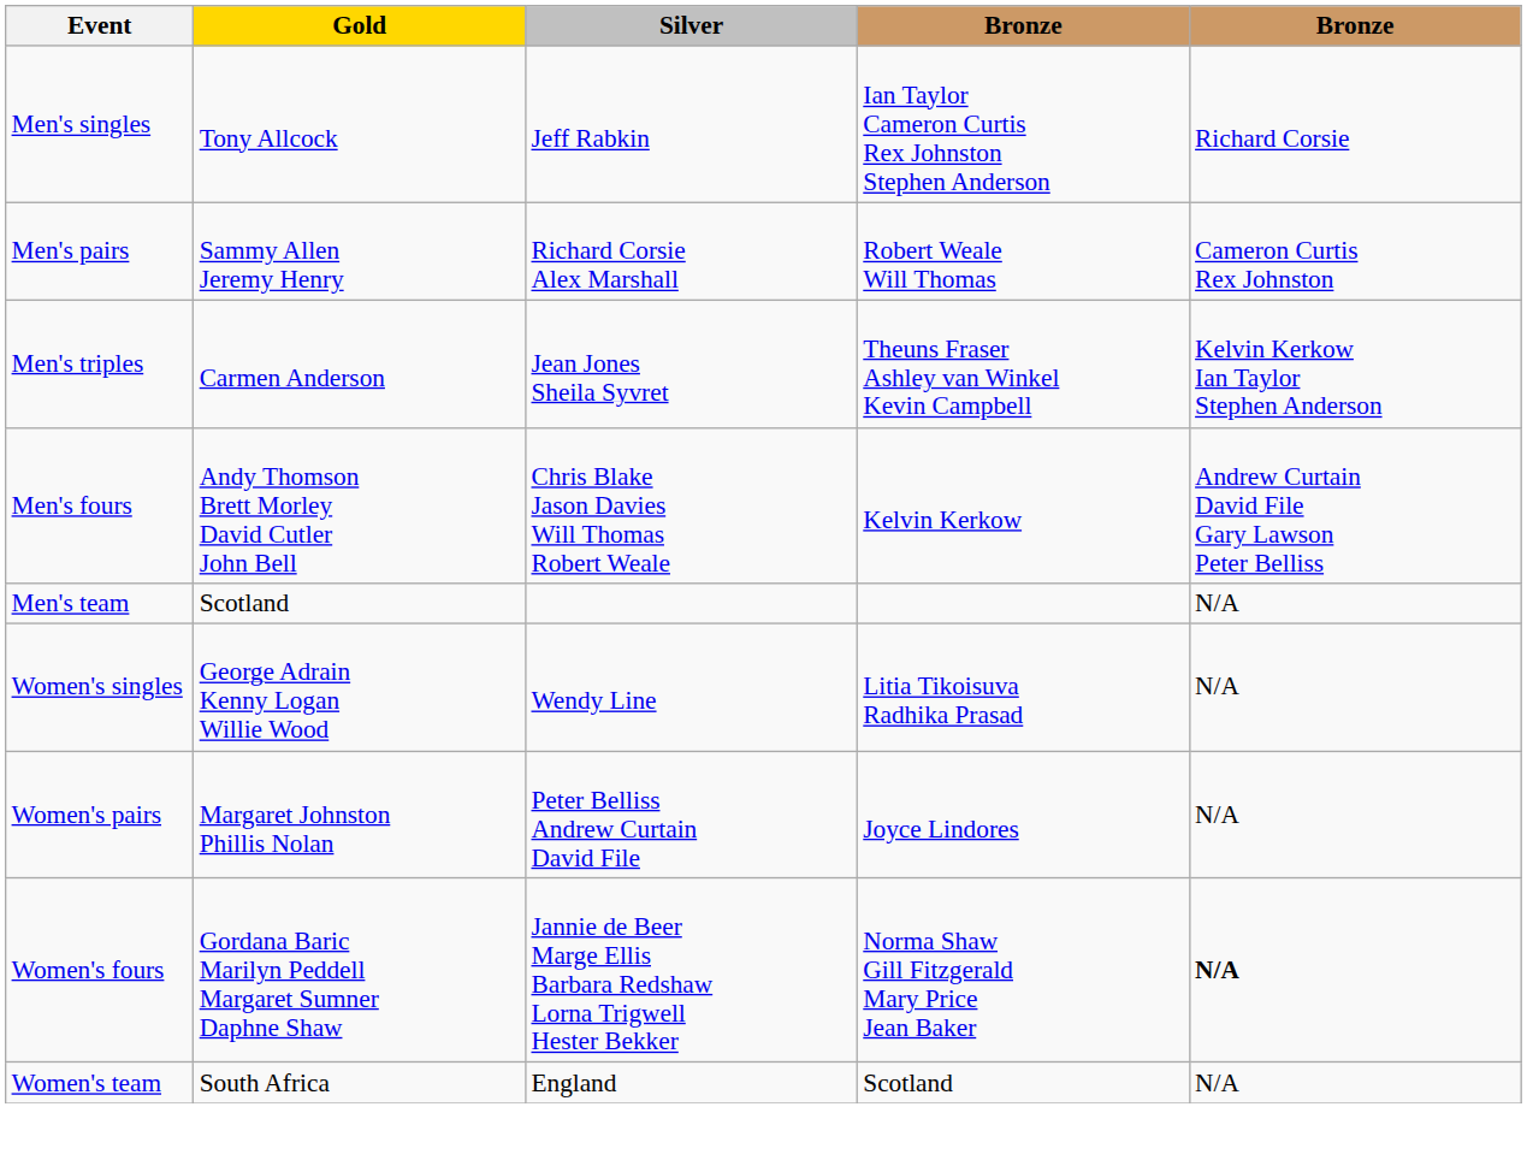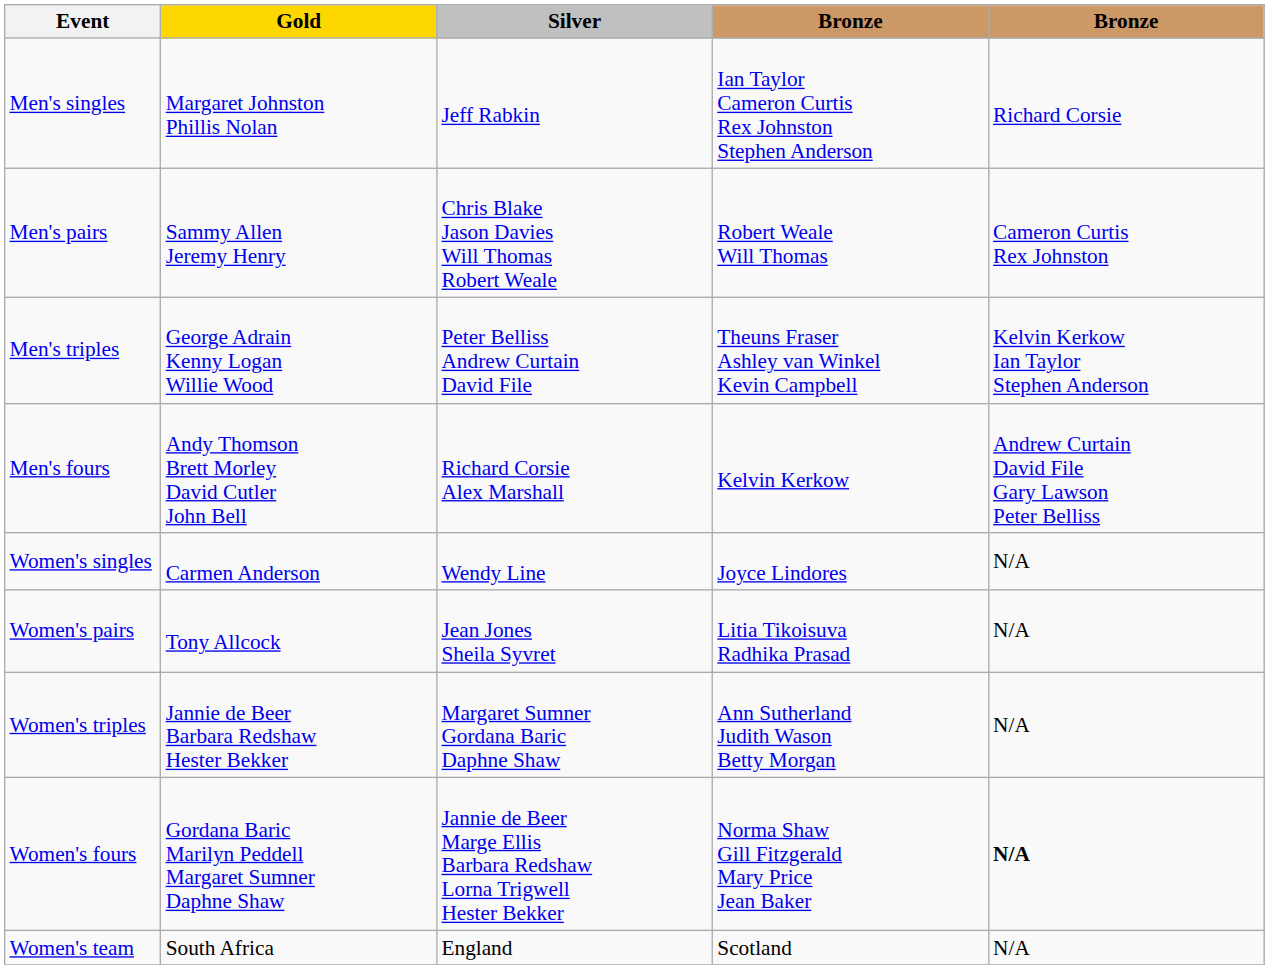 <table class="wikitable" style="font-size: 100%">
 <tr>
 <th width=110>Event</th>
 <th width=200 style="background-color: gold;">Gold</th>
 <th width=200 style="background-color: silver;">Silver</th>
 <th width=200 style="background-color: #cc9966;">Bronze</th>
 <th width=200 style="background-color: #cc9966;">Bronze</th>
 </tr>
 <tr>
 <td><a href='#'>Men's singles</a></td>
-<td><br> <a href='#'>Tony Allcock</a></td>
+<td> <br><a href='#'>Margaret Johnston</a> <br> <a href='#'>Phillis Nolan</a></td>
 <td><br> <a href='#'>Jeff Rabkin</a></td>
 <td><br><a href='#'>Ian Taylor</a><br> <a href='#'>Cameron Curtis</a><br> <a href='#'>Rex Johnston</a><br> <a href='#'>Stephen Anderson</a></td>
 <td><br> <a href='#'>Richard Corsie</a></td>
 </tr>
 <tr>
 <td><a href='#'>Men's pairs</a></td>
 <td><br> <a href='#'>Sammy Allen</a> <br> <a href='#'>Jeremy Henry</a></td>
-<td><br> <a href='#'>Richard Corsie</a> <br> <a href='#'>Alex Marshall</a></td>
+<td><br><a href='#'>Chris Blake</a><br> <a href='#'>Jason Davies</a><br> <a href='#'>Will Thomas</a><br> <a href='#'>Robert Weale</a></td>
 <td><br><a href='#'>Robert Weale</a> <br> <a href='#'>Will Thomas</a></td>
 <td><br><a href='#'>Cameron Curtis</a> <br> <a href='#'>Rex Johnston</a></td>
 </tr>
 <tr>
 <td><a href='#'>Men's triples</a></td>
-<td><br><a href='#'>Carmen Anderson</a></td>
-<td> <br><a href='#'>Jean Jones</a> <br> <a href='#'>Sheila Syvret</a></td>
+<td><br><a href='#'>George Adrain</a><br> <a href='#'>Kenny Logan</a><br> <a href='#'>Willie Wood</a></td>
+<td><br><a href='#'>Peter Belliss</a><br> <a href='#'>Andrew Curtain</a><br> <a href='#'>David File</a></td>
 <td><br><a href='#'>Theuns Fraser</a><br> <a href='#'>Ashley van Winkel</a><br> <a href='#'>Kevin Campbell</a></td>
 <td><br><a href='#'>Kelvin Kerkow</a><br> <a href='#'>Ian Taylor</a><br> <a href='#'>Stephen Anderson</a></td>
 </tr>
 <tr>
 <td><a href='#'>Men's fours</a></td>
 <td><br> <a href='#'>Andy Thomson</a><br> <a href='#'>Brett Morley</a><br> <a href='#'>David Cutler</a> <br> <a href='#'>John Bell</a></td>
-<td><br><a href='#'>Chris Blake</a><br> <a href='#'>Jason Davies</a><br> <a href='#'>Will Thomas</a><br> <a href='#'>Robert Weale</a></td>
+<td><br> <a href='#'>Richard Corsie</a> <br> <a href='#'>Alex Marshall</a></td>
 <td><br><a href='#'>Kelvin Kerkow</a></td>
 <td><br> <a href='#'>Andrew Curtain</a><br> <a href='#'>David File</a><br> <a href='#'>Gary Lawson</a><br> <a href='#'>Peter Belliss</a></td>
 </tr>
 <tr>
-<td><a href='#'>Men's team</a></td>
-<td> Scotland</td>
-<td></td>
-<td></td>
+<td><a href='#'>Women's singles</a></td>
+<td><br><a href='#'>Carmen Anderson</a></td>
+<td><br><a href='#'>Wendy Line</a></td>
+<td><br><a href='#'>Joyce Lindores</a></td>
 <td> N/A</td>
 </tr>
 <tr>
-<td><a href='#'>Women's singles</a></td>
-<td><br><a href='#'>George Adrain</a><br> <a href='#'>Kenny Logan</a><br> <a href='#'>Willie Wood</a></td>
-<td><br><a href='#'>Wendy Line</a></td>
+<td><a href='#'>Women's pairs</a></td>
+<td><br> <a href='#'>Tony Allcock</a></td>
+<td> <br><a href='#'>Jean Jones</a> <br> <a href='#'>Sheila Syvret</a></td>
 <td> <br><a href='#'>Litia Tikoisuva</a> <br> <a href='#'>Radhika Prasad</a></td>
 <td> N/A</td>
 </tr>
 <tr>
-<td><a href='#'>Women's pairs</a></td>
-<td> <br><a href='#'>Margaret Johnston</a> <br> <a href='#'>Phillis Nolan</a></td>
-<td><br><a href='#'>Peter Belliss</a><br> <a href='#'>Andrew Curtain</a><br> <a href='#'>David File</a></td>
-<td><br><a href='#'>Joyce Lindores</a></td>
+<td><a href='#'>Women's triples</a></td>
+<td><br><a href='#'>Jannie de Beer</a><br> <a href='#'>Barbara Redshaw</a><br> <a href='#'>Hester Bekker</a></td>
+<td><br><a href='#'>Margaret Sumner</a><br> <a href='#'>Gordana Baric</a><br> <a href='#'>Daphne Shaw</a></td>
+<td><br> <a href='#'>Ann Sutherland</a><br> <a href='#'>Judith Wason</a><br> <a href='#'>Betty Morgan</a></td>
 <td> N/A</td>
 </tr>
 <tr>
 <td><a href='#'>Women's fours</a></td>
 <td><br><a href='#'>Gordana Baric</a><br> <a href='#'>Marilyn Peddell</a><br> <a href='#'>Margaret Sumner</a><br> <a href='#'>Daphne Shaw</a></td>
 <td><br><a href='#'>Jannie de Beer</a><br> <a href='#'>Marge Ellis</a><br> <a href='#'>Barbara Redshaw</a><br> <a href='#'>Lorna Trigwell</a><br> <a href='#'>Hester Bekker</a></td>
 <td><br><a href='#'>Norma Shaw</a><br> <a href='#'>Gill Fitzgerald</a><br> <a href='#'>Mary Price</a><br> <a href='#'>Jean Baker</a></td>
 <td><strong> N/A</strong></td>
 </tr>
 <tr>
 <td><a href='#'>Women's team</a></td>
 <td> South Africa</td>
 <td> England</td>
 <td> Scotland</td>
 <td> N/A</td>
 </tr>
 </table>
